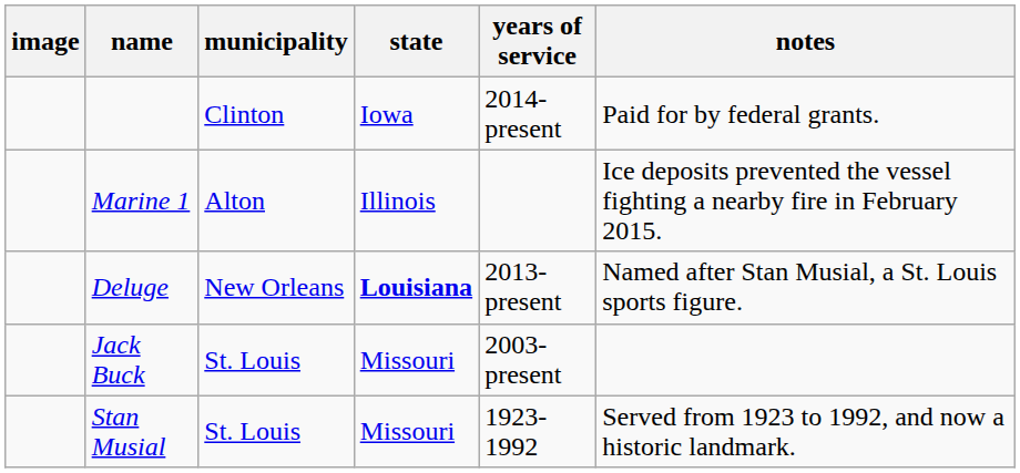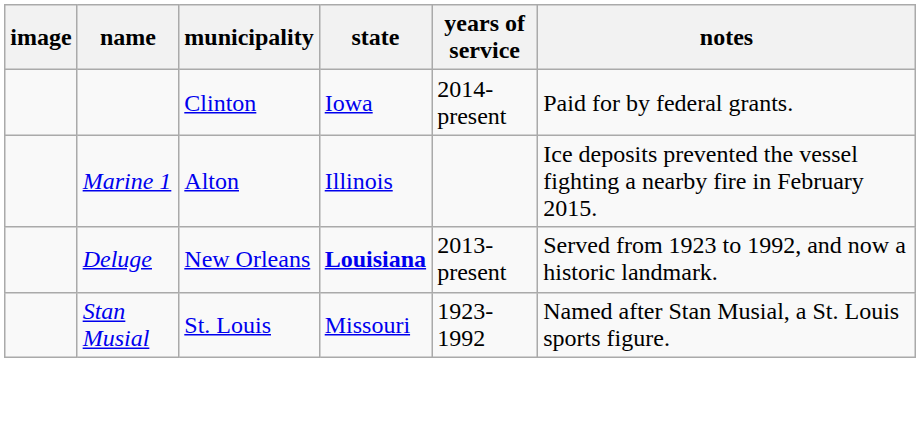 <table class="wikitable">
 <tr>
 <th>image</th>
 <th>name</th>
 <th>municipality</th>
 <th>state</th>
 <th>years of<br>service</th>
 <th>notes</th>
 </tr>
 <tr>
 <td></td>
 <td></td>
 <td><a href='#'>Clinton</a></td>
 <td><a href='#'>Iowa</a></td>
 <td>2014-present</td>
 <td>Paid for by federal grants.</td>
 </tr>
 <tr>
 <td></td>
 <td><a href='#'><em>Marine 1</em></a></td>
 <td><a href='#'>Alton</a></td>
 <td><a href='#'>Illinois</a></td>
 <td></td>
 <td>Ice deposits prevented the vessel fighting a nearby fire in February 2015.</td>
 </tr>
 <tr>
 <td></td>
 <td><a href='#'><em>Deluge</em></a></td>
 <td><a href='#'>New Orleans</a></td>
 <td><strong><a href='#'>Louisiana</a></strong></td>
 <td>2013-present</td>
-<td>Named after Stan Musial, a St. Louis sports figure.</td>
-</tr>
-<tr>
-<td></td>
-<td><a href='#'><em>Jack Buck</em></a></td>
-<td><a href='#'>St. Louis</a></td>
-<td><a href='#'>Missouri</a></td>
-<td>2003-present</td>
-<td></td>
+<td>Served from 1923 to 1992, and now a historic landmark.</td>
 </tr>
 <tr>
 <td></td>
 <td><a href='#'><em>Stan Musial</em></a></td>
 <td><a href='#'>St. Louis</a></td>
 <td><a href='#'>Missouri</a></td>
 <td>1923-1992</td>
-<td>Served from 1923 to 1992, and now a historic landmark.</td>
+<td>Named after Stan Musial, a St. Louis sports figure.</td>
 </tr>
 </table>
